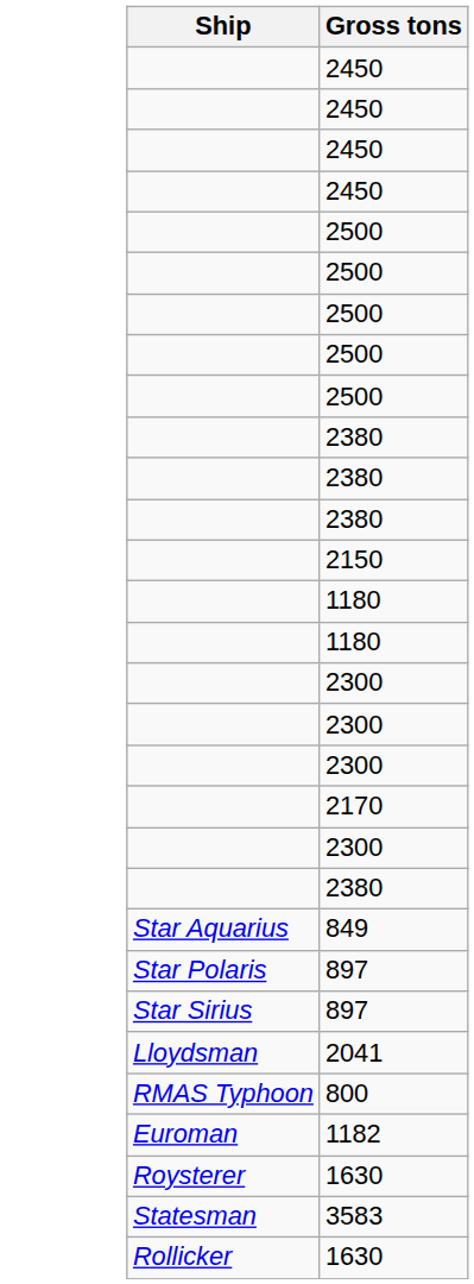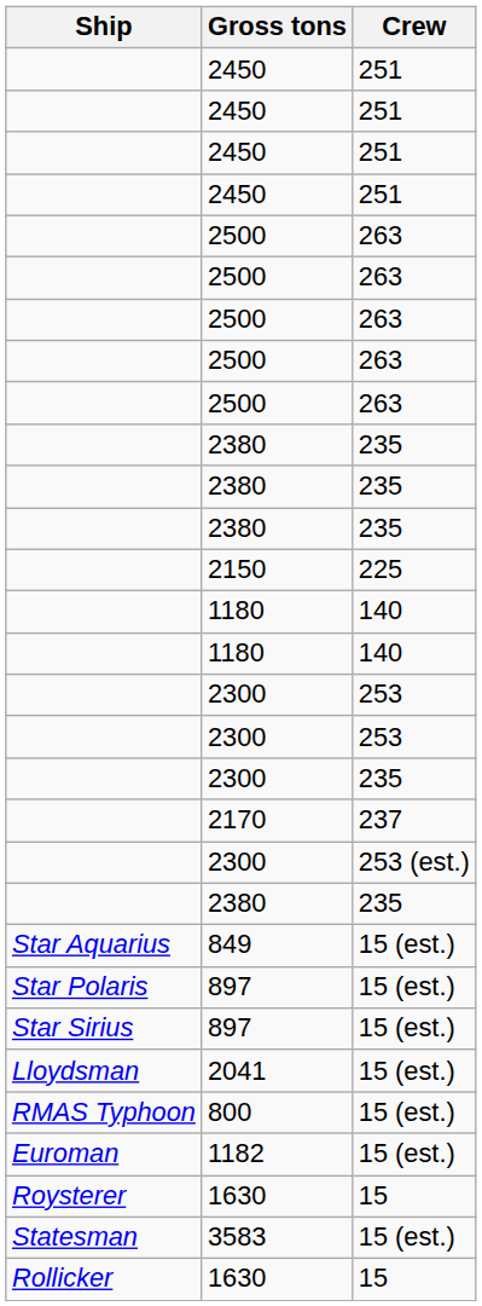 <table class="wikitable" style="float: right;" border="1">
 <tr>
 <th>Ship</th>
 <th>Gross tons</th>
+<th>Crew</th>
 </tr>
 <tr>
 <td></td>
 <td>2450</td>
+<td>251</td>
 </tr>
 <tr>
 <td></td>
 <td>2450</td>
+<td>251</td>
 </tr>
 <tr>
 <td></td>
 <td>2450</td>
+<td>251</td>
 </tr>
 <tr>
 <td></td>
 <td>2450</td>
+<td>251</td>
 </tr>
 <tr>
 <td></td>
 <td>2500</td>
+<td>263</td>
 </tr>
 <tr>
 <td></td>
 <td>2500</td>
+<td>263</td>
 </tr>
 <tr>
 <td></td>
 <td>2500</td>
+<td>263</td>
 </tr>
 <tr>
 <td></td>
 <td>2500</td>
+<td>263</td>
 </tr>
 <tr>
 <td></td>
 <td>2500</td>
+<td>263</td>
 </tr>
 <tr>
 <td></td>
 <td>2380</td>
+<td>235</td>
 </tr>
 <tr>
 <td></td>
 <td>2380</td>
+<td>235</td>
 </tr>
 <tr>
 <td></td>
 <td>2380</td>
+<td>235</td>
 </tr>
 <tr>
 <td></td>
 <td>2150</td>
+<td>225</td>
 </tr>
 <tr>
 <td></td>
 <td>1180</td>
+<td>140</td>
 </tr>
 <tr>
 <td></td>
 <td>1180</td>
+<td>140</td>
 </tr>
 <tr>
 <td></td>
 <td>2300</td>
+<td>253</td>
 </tr>
 <tr>
 <td></td>
 <td>2300</td>
+<td>253</td>
 </tr>
 <tr>
 <td></td>
 <td>2300</td>
+<td>235</td>
 </tr>
 <tr>
 <td></td>
 <td>2170</td>
+<td>237</td>
 </tr>
 <tr>
 <td></td>
 <td>2300</td>
+<td>253 (est.)</td>
 </tr>
 <tr>
 <td></td>
 <td>2380</td>
+<td>235</td>
 </tr>
 <tr>
 <td><em><a href='#'>Star Aquarius</a></em></td>
 <td>849</td>
+<td>15 (est.)</td>
 </tr>
 <tr>
 <td><em><a href='#'>Star Polaris</a></em></td>
 <td>897</td>
+<td>15 (est.)</td>
 </tr>
 <tr>
 <td><em><a href='#'>Star Sirius</a></em></td>
 <td>897</td>
+<td>15 (est.)</td>
 </tr>
 <tr>
 <td><em><a href='#'>Lloydsman</a></em></td>
 <td>2041</td>
+<td>15 (est.)</td>
 </tr>
 <tr>
 <td><em><a href='#'>RMAS Typhoon</a></em></td>
 <td>800</td>
+<td>15 (est.)</td>
 </tr>
 <tr>
 <td><em><a href='#'>Euroman</a></em></td>
 <td>1182</td>
+<td>15 (est.)</td>
 </tr>
 <tr>
 <td><em><a href='#'>Roysterer</a></em></td>
 <td>1630</td>
+<td>15</td>
 </tr>
 <tr>
 <td><em><a href='#'>Statesman</a></em></td>
 <td>3583</td>
+<td>15 (est.)</td>
 </tr>
 <tr>
 <td><em><a href='#'>Rollicker</a></em></td>
 <td>1630</td>
+<td>15</td>
 </tr>
 </table>
